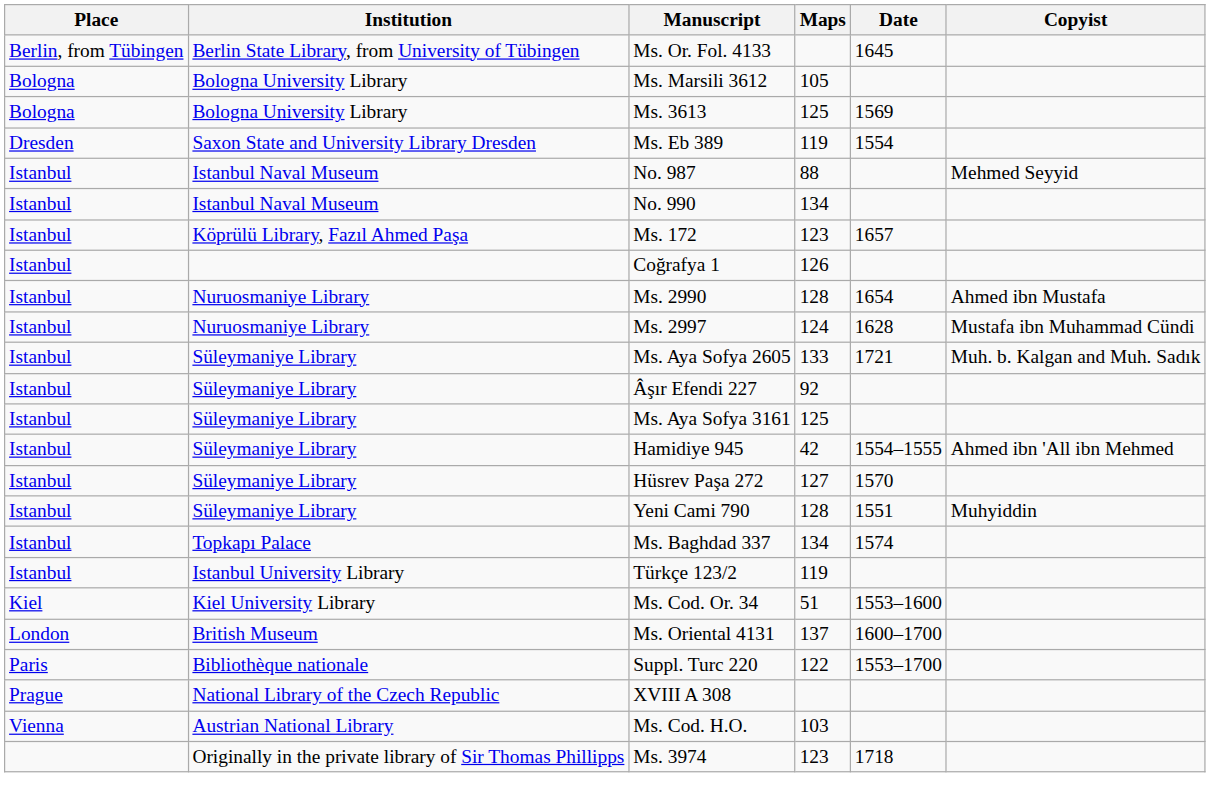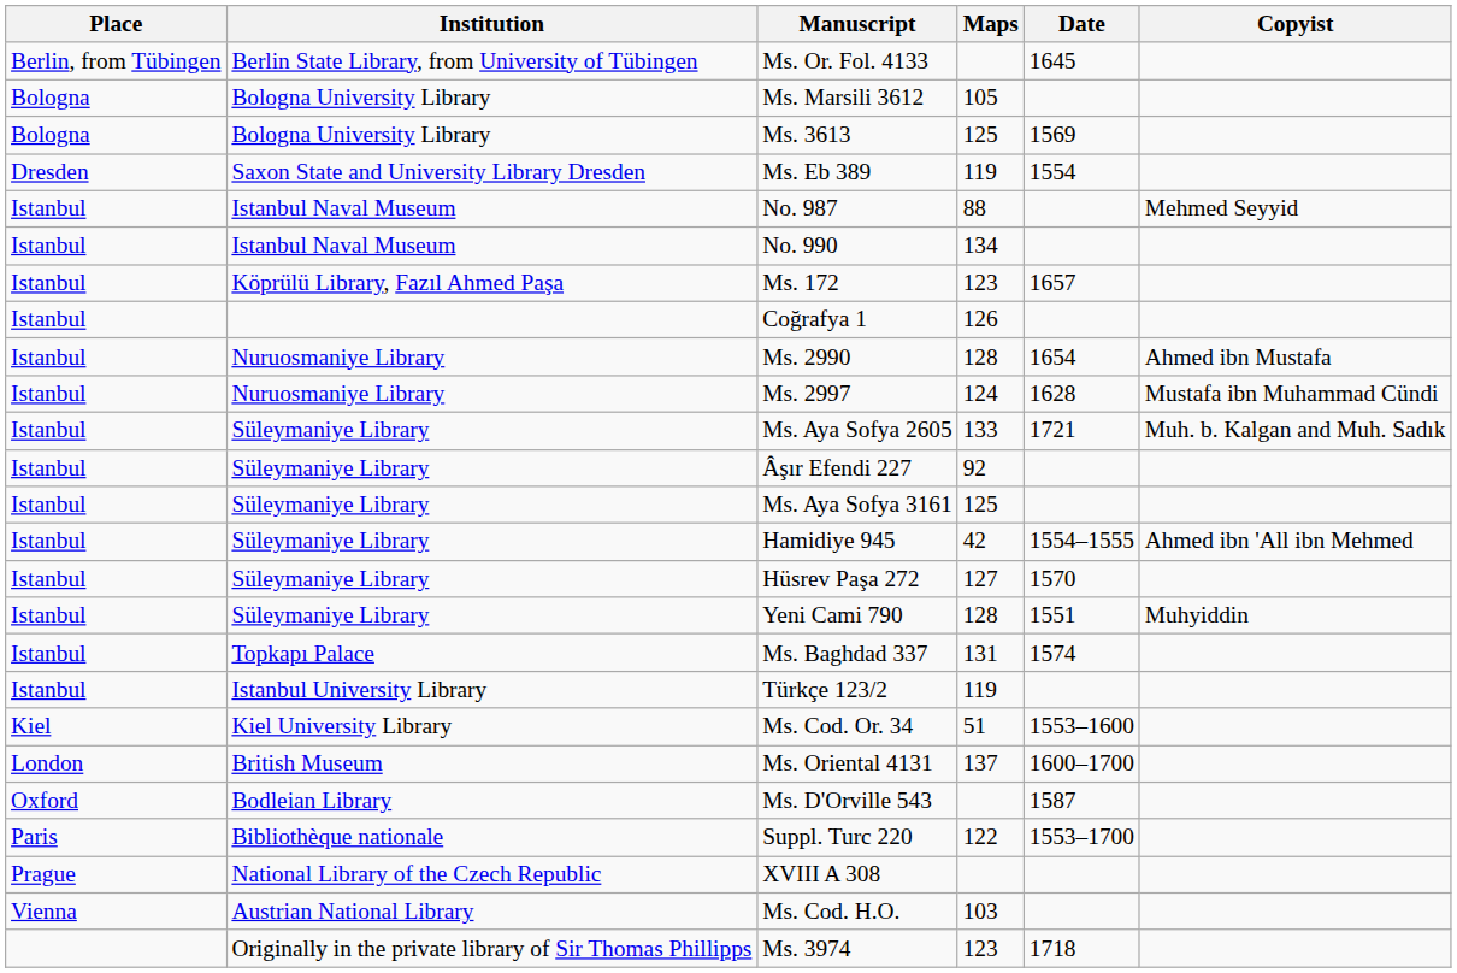 <table class="wikitable sortable mw-datatable">
 <tr>
 <th>Place</th>
 <th>Institution</th>
 <th>Manuscript</th>
 <th>Maps</th>
 <th>Date</th>
 <th>Copyist</th>
 </tr>
 <tr>
 <td><a href='#'>Berlin</a>, from <a href='#'>Tübingen</a></td>
 <td><a href='#'>Berlin State Library</a>, from <a href='#'>University of Tübingen</a></td>
 <td>Ms. Or. Fol. 4133</td>
 <td></td>
 <td>1645</td>
 <td></td>
 </tr>
 <tr>
 <td><a href='#'>Bologna</a></td>
 <td><a href='#'>Bologna University</a> Library</td>
 <td>Ms. Marsili 3612</td>
 <td>105</td>
 <td></td>
 <td></td>
 </tr>
 <tr>
 <td><a href='#'>Bologna</a></td>
 <td><a href='#'>Bologna University</a> Library</td>
 <td>Ms. 3613</td>
 <td>125</td>
 <td>1569</td>
 <td></td>
 </tr>
 <tr>
 <td><a href='#'>Dresden</a></td>
 <td><a href='#'>Saxon State and University Library Dresden</a></td>
 <td>Ms. Eb 389</td>
 <td>119</td>
 <td>1554</td>
 <td></td>
 </tr>
 <tr>
 <td><a href='#'>Istanbul</a></td>
 <td><a href='#'>Istanbul Naval Museum</a></td>
 <td>No. 987</td>
 <td>88</td>
 <td></td>
 <td>Mehmed Seyyid</td>
 </tr>
 <tr>
 <td><a href='#'>Istanbul</a></td>
 <td><a href='#'>Istanbul Naval Museum</a></td>
 <td>No. 990</td>
 <td>134</td>
 <td></td>
 <td></td>
 </tr>
 <tr>
 <td><a href='#'>Istanbul</a></td>
 <td><a href='#'>Köprülü Library</a>, <a href='#'>Fazıl Ahmed Paşa</a></td>
 <td>Ms. 172</td>
 <td>123</td>
 <td>1657</td>
 <td></td>
 </tr>
 <tr>
 <td><a href='#'>Istanbul</a></td>
 <td></td>
 <td>Coğrafya 1</td>
 <td>126</td>
 <td></td>
 <td></td>
 </tr>
 <tr>
 <td><a href='#'>Istanbul</a></td>
 <td><a href='#'>Nuruosmaniye Library</a></td>
 <td>Ms. 2990</td>
 <td>128</td>
 <td>1654</td>
 <td>Ahmed ibn Mustafa</td>
 </tr>
 <tr>
 <td><a href='#'>Istanbul</a></td>
 <td><a href='#'>Nuruosmaniye Library</a></td>
 <td>Ms. 2997</td>
 <td>124</td>
 <td>1628</td>
 <td>Mustafa ibn Muhammad Cündi</td>
 </tr>
 <tr>
 <td><a href='#'>Istanbul</a></td>
 <td><a href='#'>Süleymaniye Library</a></td>
 <td>Ms. Aya Sofya 2605</td>
 <td>133</td>
 <td>1721</td>
 <td>Muh. b. Kalgan and Muh. Sadık</td>
 </tr>
 <tr>
 <td><a href='#'>Istanbul</a></td>
 <td><a href='#'>Süleymaniye Library</a></td>
 <td>Âşır Efendi 227</td>
 <td>92</td>
 <td></td>
 <td></td>
 </tr>
 <tr>
 <td><a href='#'>Istanbul</a></td>
 <td><a href='#'>Süleymaniye Library</a></td>
 <td>Ms. Aya Sofya 3161</td>
 <td>125</td>
 <td></td>
 <td></td>
 </tr>
 <tr>
 <td><a href='#'>Istanbul</a></td>
 <td><a href='#'>Süleymaniye Library</a></td>
 <td>Hamidiye 945</td>
 <td>42</td>
 <td>1554–1555</td>
 <td>Ahmed ibn 'All ibn Mehmed</td>
 </tr>
 <tr>
 <td><a href='#'>Istanbul</a></td>
 <td><a href='#'>Süleymaniye Library</a></td>
 <td>Hüsrev Paşa 272</td>
 <td>127</td>
 <td>1570</td>
 <td></td>
 </tr>
 <tr>
 <td><a href='#'>Istanbul</a></td>
 <td><a href='#'>Süleymaniye Library</a></td>
 <td>Yeni Cami 790</td>
 <td>128</td>
 <td>1551</td>
 <td>Muhyiddin</td>
 </tr>
 <tr>
 <td><a href='#'>Istanbul</a></td>
 <td><a href='#'>Topkapı Palace</a></td>
 <td>Ms. Baghdad 337</td>
-<td>134</td>
+<td>131</td>
 <td>1574</td>
 <td></td>
 </tr>
 <tr>
 <td><a href='#'>Istanbul</a></td>
 <td><a href='#'>Istanbul University</a> Library</td>
 <td>Türkçe 123/2</td>
 <td>119</td>
 <td></td>
 <td></td>
 </tr>
 <tr>
 <td><a href='#'>Kiel</a></td>
 <td><a href='#'>Kiel University</a> Library</td>
 <td>Ms. Cod. Or. 34</td>
 <td>51</td>
 <td>1553–1600</td>
 <td></td>
 </tr>
 <tr>
 <td><a href='#'>London</a></td>
 <td><a href='#'>British Museum</a></td>
 <td>Ms. Oriental 4131</td>
 <td>137</td>
 <td>1600–1700</td>
+<td></td>
+</tr>
+<tr>
+<td><a href='#'>Oxford</a></td>
+<td><a href='#'>Bodleian Library</a></td>
+<td>Ms. D'Orville 543</td>
+<td></td>
+<td>1587</td>
 <td></td>
 </tr>
 <tr>
 <td><a href='#'>Paris</a></td>
 <td><a href='#'>Bibliothèque nationale</a></td>
 <td>Suppl. Turc 220</td>
 <td>122</td>
 <td>1553–1700</td>
 <td></td>
 </tr>
 <tr>
 <td><a href='#'>Prague</a></td>
 <td><a href='#'>National Library of the Czech Republic</a></td>
 <td>XVIII A 308</td>
 <td></td>
 <td></td>
 <td></td>
 </tr>
 <tr>
 <td><a href='#'>Vienna</a></td>
 <td><a href='#'>Austrian National Library</a></td>
 <td>Ms. Cod. H.O.</td>
 <td>103</td>
 <td></td>
 <td></td>
 </tr>
 <tr>
 <td></td>
 <td>Originally in the private library of <a href='#'>Sir Thomas Phillipps</a></td>
 <td>Ms. 3974</td>
 <td>123</td>
 <td>1718</td>
 <td></td>
 </tr>
 </table>
